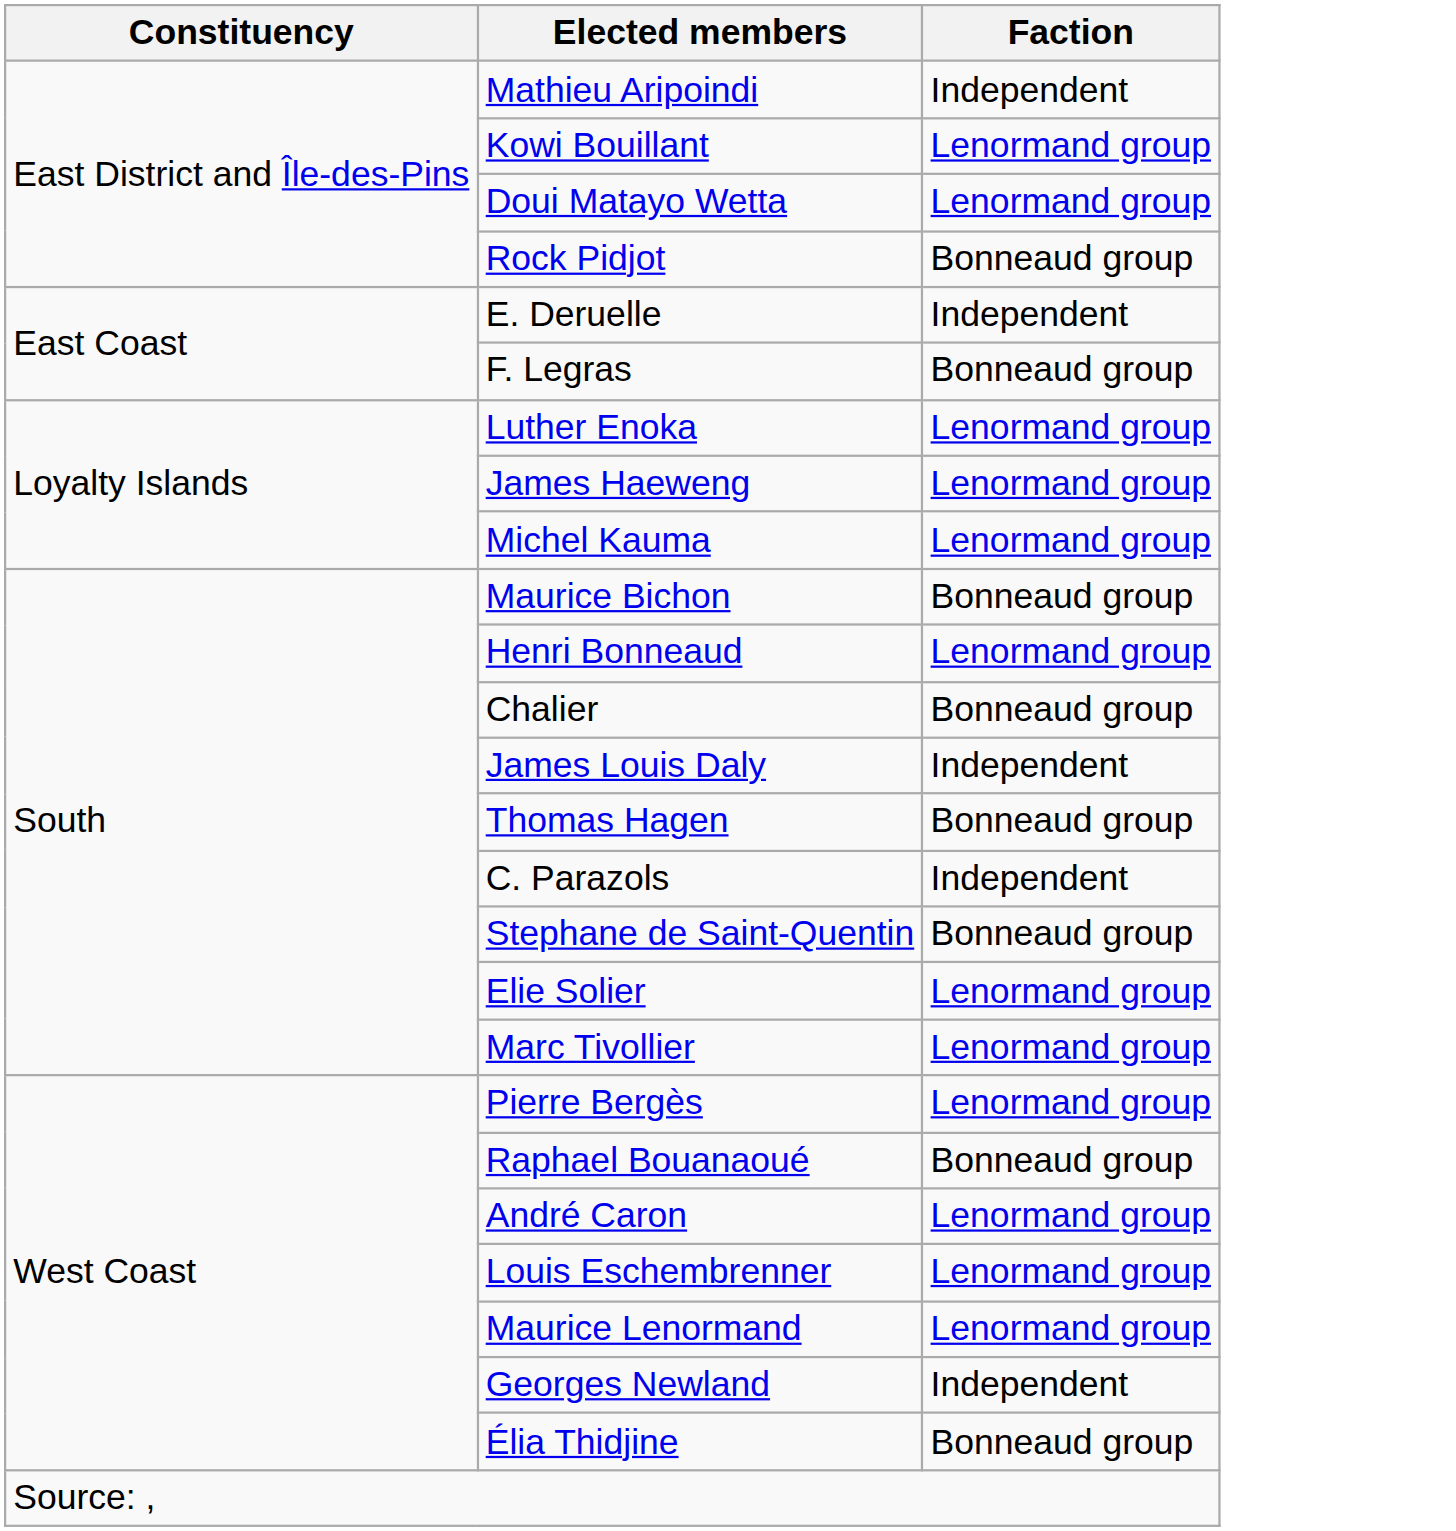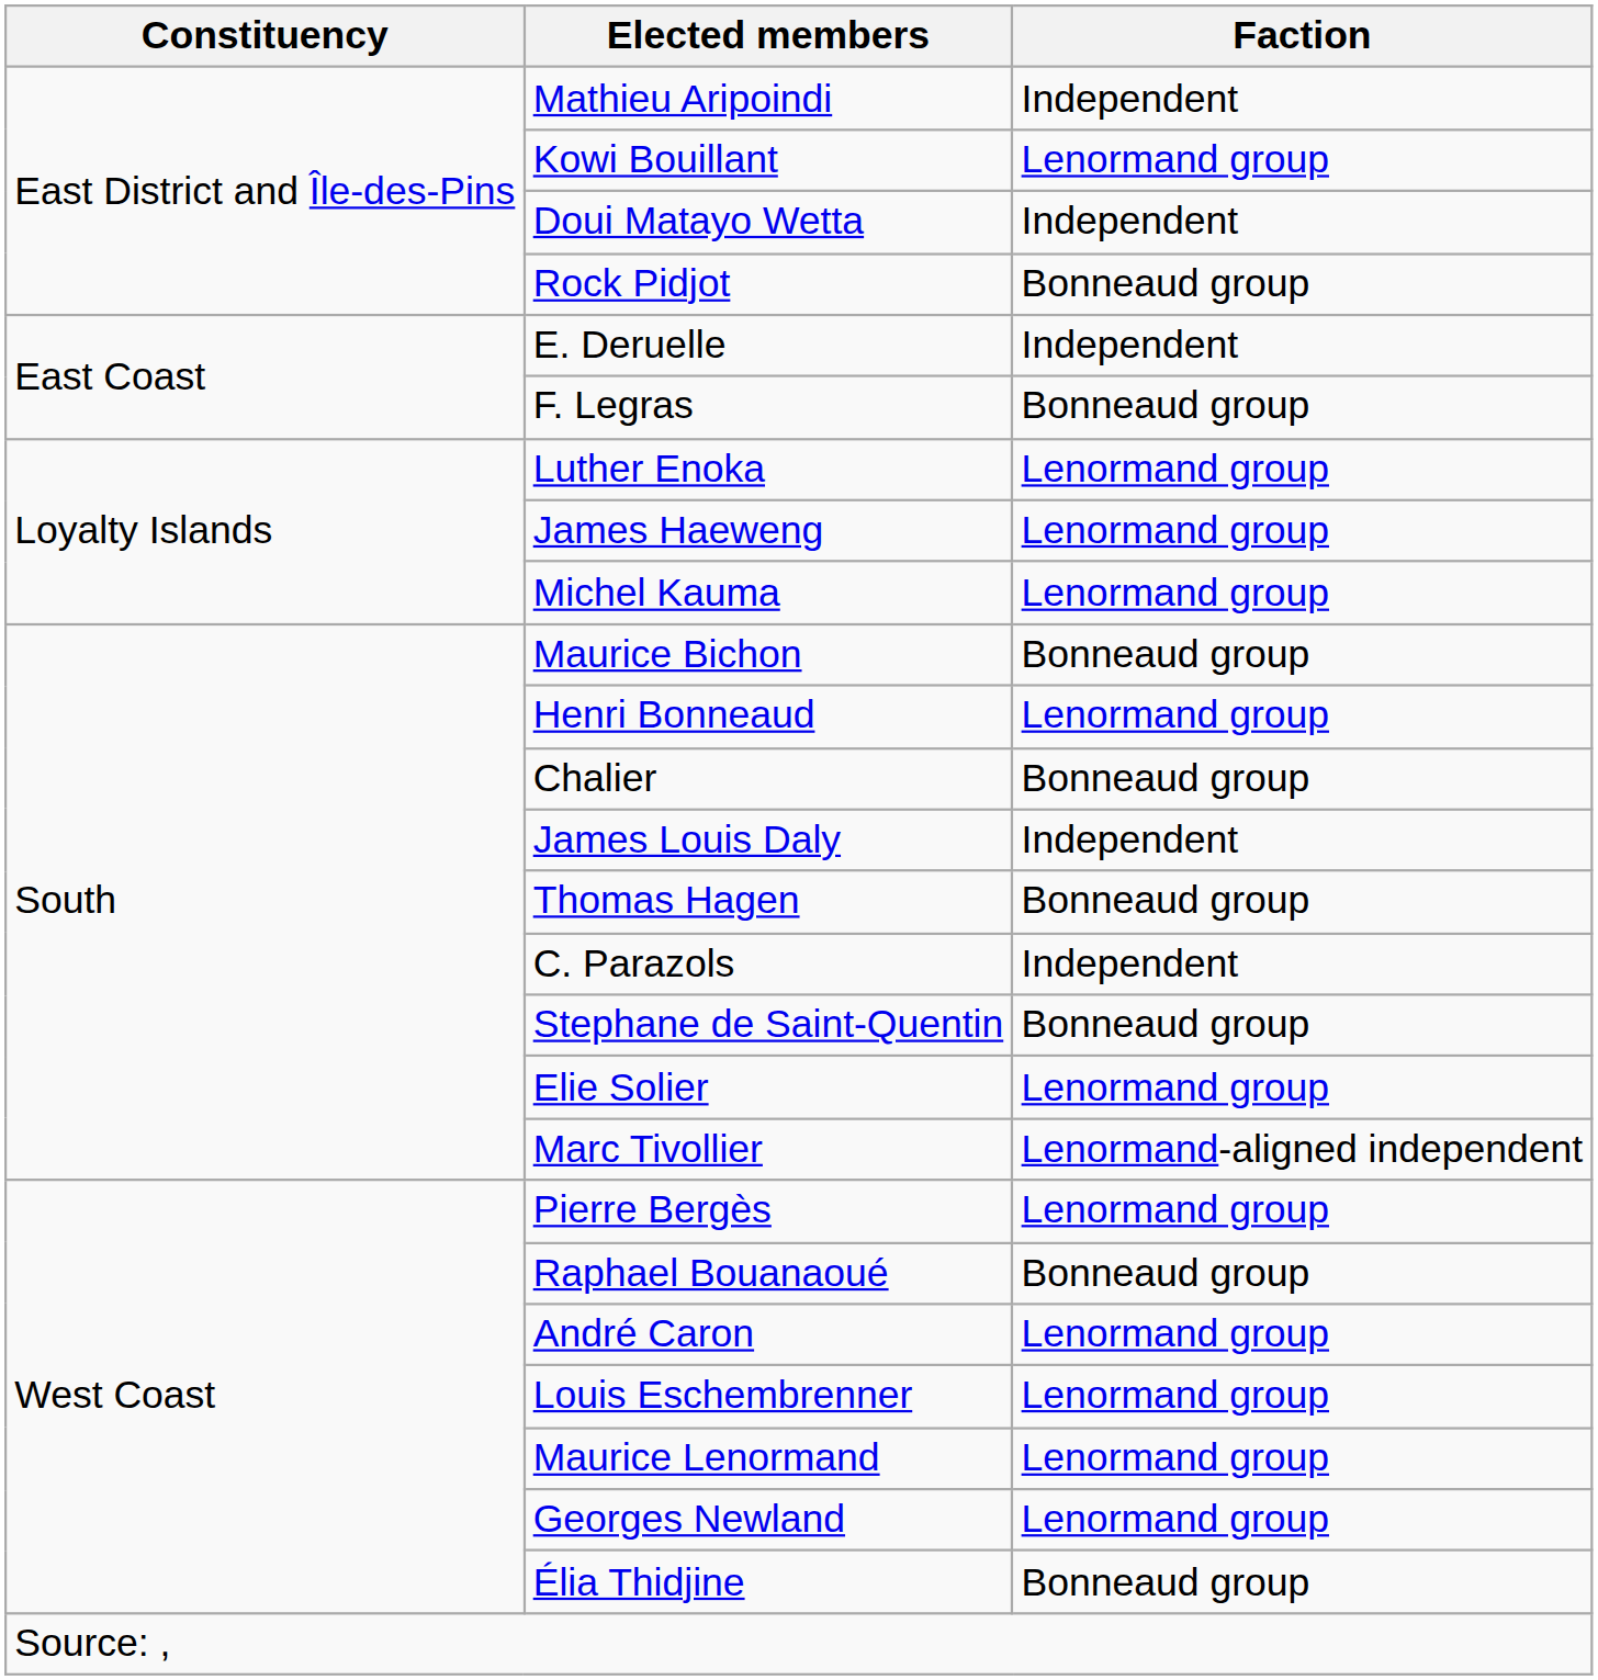 <table class="wikitable sortable">
 <tr>
 <th>Constituency</th>
 <th>Elected members</th>
 <th>Faction</th>
 </tr>
 <tr>
 <td rowspan=4>East District and <a href='#'>Île-des-Pins</a></td>
 <td><a href='#'>Mathieu Aripoindi</a></td>
 <td>Independent</td>
 </tr>
 <tr>
 <td><a href='#'>Kowi Bouillant</a></td>
 <td><a href='#'>Lenormand group</a></td>
 </tr>
 <tr>
 <td><a href='#'>Doui Matayo Wetta</a></td>
-<td><a href='#'>Lenormand group</a></td>
+<td>Independent</td>
 </tr>
 <tr>
 <td><a href='#'>Rock Pidjot</a></td>
 <td>Bonneaud group</td>
 </tr>
 <tr>
 <td rowspan=2>East Coast</td>
 <td>E. Deruelle</td>
 <td>Independent</td>
 </tr>
 <tr>
 <td>F. Legras</td>
 <td>Bonneaud group</td>
 </tr>
 <tr>
 <td rowspan=3>Loyalty Islands</td>
 <td><a href='#'>Luther Enoka</a></td>
 <td><a href='#'>Lenormand group</a></td>
 </tr>
 <tr>
 <td><a href='#'>James Haeweng</a></td>
 <td><a href='#'>Lenormand group</a></td>
 </tr>
 <tr>
 <td><a href='#'>Michel Kauma</a></td>
 <td><a href='#'>Lenormand group</a></td>
 </tr>
 <tr>
 <td rowspan=9>South</td>
 <td><a href='#'>Maurice Bichon</a></td>
 <td>Bonneaud group</td>
 </tr>
 <tr>
 <td><a href='#'>Henri Bonneaud</a></td>
 <td><a href='#'>Lenormand group</a></td>
 </tr>
 <tr>
 <td>Chalier</td>
 <td>Bonneaud group</td>
 </tr>
 <tr>
 <td><a href='#'>James Louis Daly</a></td>
 <td>Independent</td>
 </tr>
 <tr>
 <td><a href='#'>Thomas Hagen</a></td>
 <td>Bonneaud group</td>
 </tr>
 <tr>
 <td>C. Parazols</td>
 <td>Independent</td>
 </tr>
 <tr>
 <td><a href='#'>Stephane de Saint-Quentin</a></td>
 <td>Bonneaud group</td>
 </tr>
 <tr>
 <td><a href='#'>Elie Solier</a></td>
 <td><a href='#'>Lenormand group</a></td>
 </tr>
 <tr>
 <td><a href='#'>Marc Tivollier</a></td>
-<td><a href='#'>Lenormand group</a></td>
+<td><a href='#'>Lenormand</a>-aligned independent</td>
 </tr>
 <tr>
 <td rowspan=7>West Coast</td>
 <td><a href='#'>Pierre Bergès</a></td>
 <td><a href='#'>Lenormand group</a></td>
 </tr>
 <tr>
 <td><a href='#'>Raphael Bouanaoué</a></td>
 <td>Bonneaud group</td>
 </tr>
 <tr>
 <td><a href='#'>André Caron</a></td>
 <td><a href='#'>Lenormand group</a></td>
 </tr>
 <tr>
 <td><a href='#'>Louis Eschembrenner</a></td>
 <td><a href='#'>Lenormand group</a></td>
 </tr>
 <tr>
 <td><a href='#'>Maurice Lenormand</a></td>
 <td><a href='#'>Lenormand group</a></td>
 </tr>
 <tr>
 <td><a href='#'>Georges Newland</a></td>
-<td>Independent</td>
+<td><a href='#'>Lenormand group</a></td>
 </tr>
 <tr>
 <td><a href='#'>Élia Thidjine</a></td>
 <td>Bonneaud group</td>
 </tr>
 <tr class=sortbottom>
 <td colspan=3>Source: , </td>
 </tr>
 </table>
